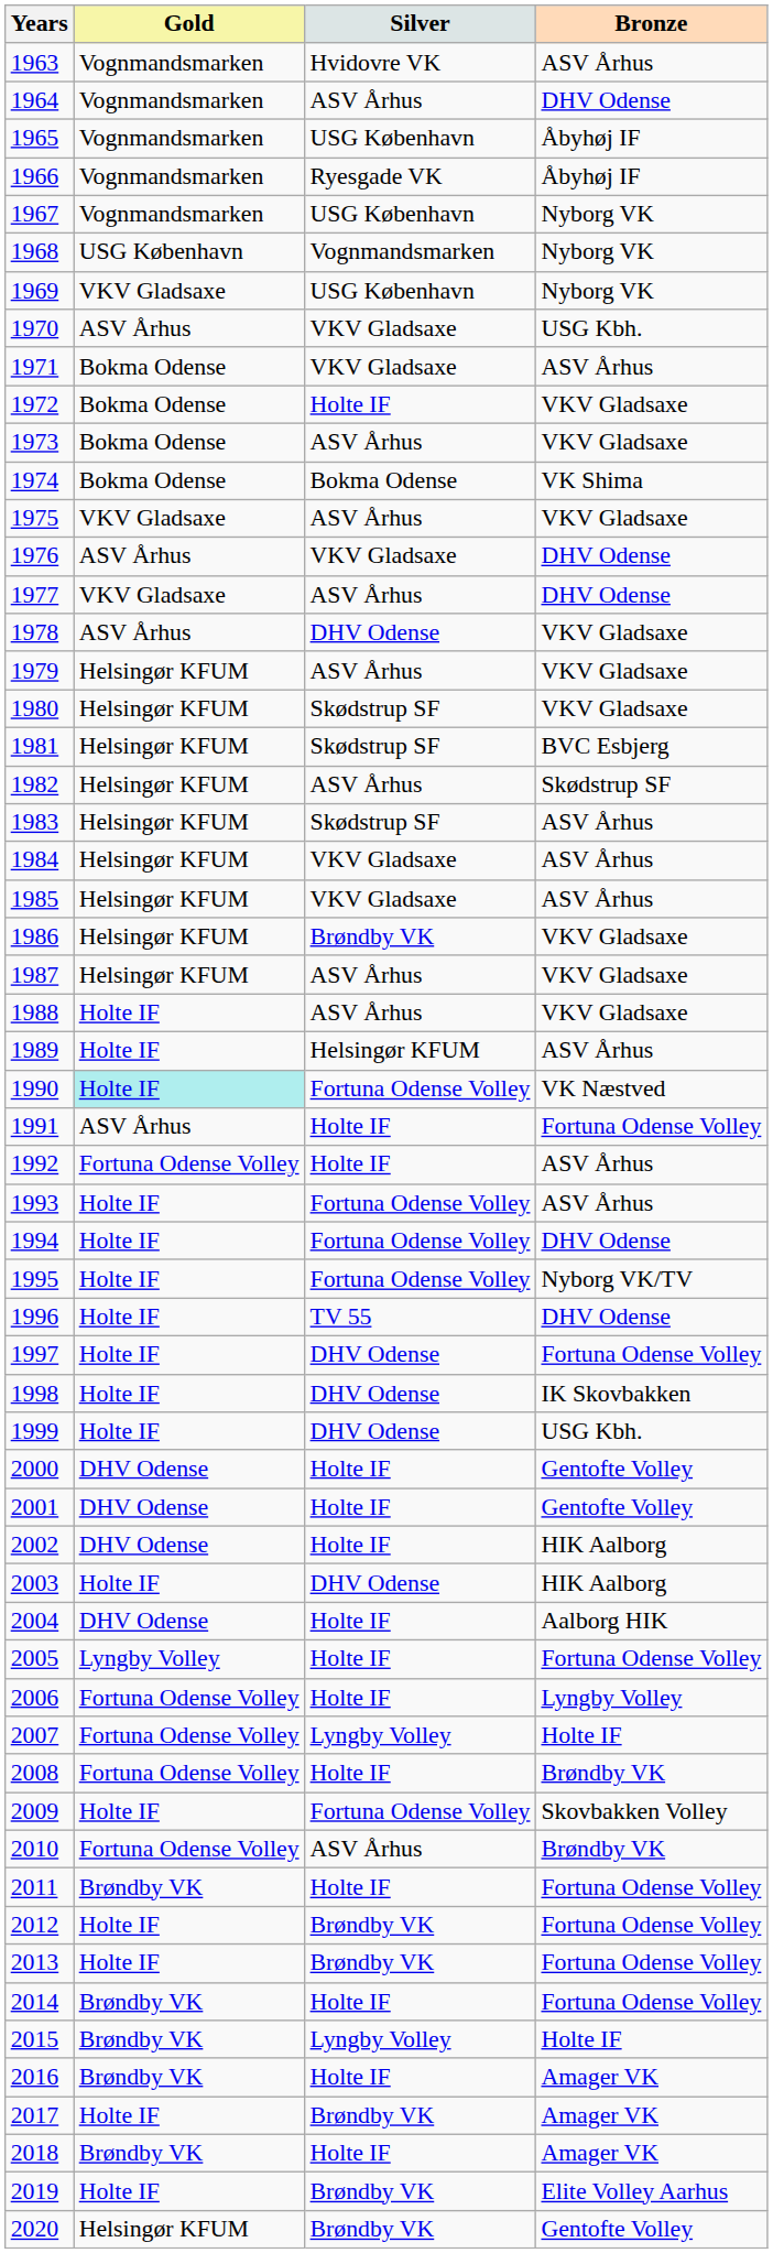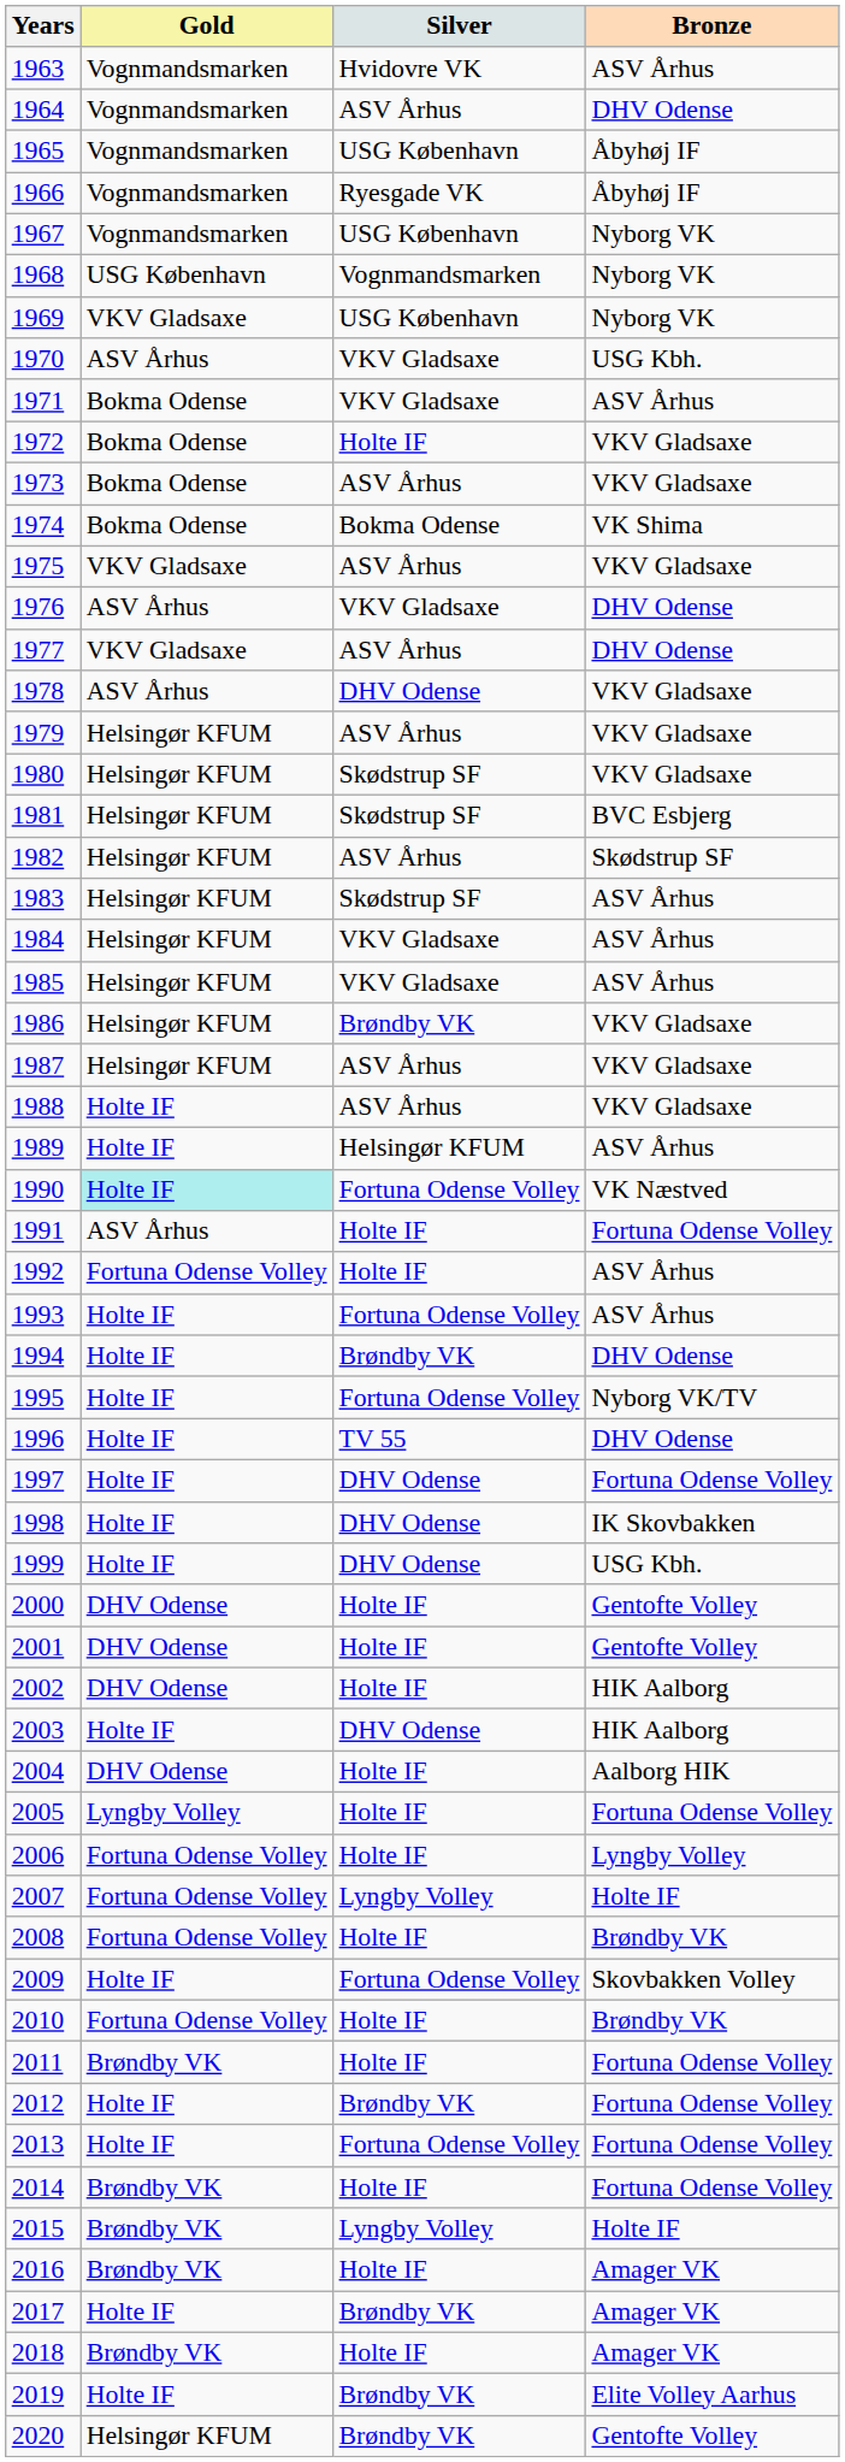 <table class="wikitable">
 <tr>
 <th>Years</th>
 <th scope="col" style="background-color: #F7F6A8;"> Gold</th>
 <th scope="col" style="background-color: #DCE5E5;"> Silver</th>
 <th scope="col" style="background-color: #FFDAB9;"> Bronze</th>
 </tr>
 <tr>
 <td><a href='#'>1963</a></td>
 <td>Vognmandsmarken</td>
 <td>Hvidovre VK</td>
 <td>ASV Århus</td>
 </tr>
 <tr>
 <td><a href='#'>1964</a></td>
 <td>Vognmandsmarken</td>
 <td>ASV Århus</td>
 <td><a href='#'>DHV Odense</a></td>
 </tr>
 <tr>
 <td><a href='#'>1965</a></td>
 <td>Vognmandsmarken</td>
 <td>USG København</td>
 <td>Åbyhøj IF</td>
 </tr>
 <tr>
 <td><a href='#'>1966</a></td>
 <td>Vognmandsmarken</td>
 <td>Ryesgade VK</td>
 <td>Åbyhøj IF</td>
 </tr>
 <tr>
 <td><a href='#'>1967</a></td>
 <td>Vognmandsmarken</td>
 <td>USG København</td>
 <td>Nyborg VK</td>
 </tr>
 <tr>
 <td><a href='#'>1968</a></td>
 <td>USG København</td>
 <td>Vognmandsmarken</td>
 <td>Nyborg VK</td>
 </tr>
 <tr>
 <td><a href='#'>1969</a></td>
 <td>VKV Gladsaxe</td>
 <td>USG København</td>
 <td>Nyborg VK</td>
 </tr>
 <tr>
 <td><a href='#'>1970</a></td>
 <td>ASV Århus</td>
 <td>VKV Gladsaxe</td>
 <td>USG Kbh.</td>
 </tr>
 <tr>
 <td><a href='#'>1971</a></td>
 <td>Bokma Odense</td>
 <td>VKV Gladsaxe</td>
 <td>ASV Århus</td>
 </tr>
 <tr>
 <td><a href='#'>1972</a></td>
 <td>Bokma Odense</td>
 <td><a href='#'>Holte IF</a></td>
 <td>VKV Gladsaxe</td>
 </tr>
 <tr>
 <td><a href='#'>1973</a></td>
 <td>Bokma Odense</td>
 <td>ASV Århus</td>
 <td>VKV Gladsaxe</td>
 </tr>
 <tr>
 <td><a href='#'>1974</a></td>
 <td>Bokma Odense</td>
 <td>Bokma Odense</td>
 <td>VK Shima</td>
 </tr>
 <tr>
 <td><a href='#'>1975</a></td>
 <td>VKV Gladsaxe</td>
 <td>ASV Århus</td>
 <td>VKV Gladsaxe</td>
 </tr>
 <tr>
 <td><a href='#'>1976</a></td>
 <td>ASV Århus</td>
 <td>VKV Gladsaxe</td>
 <td><a href='#'>DHV Odense</a></td>
 </tr>
 <tr>
 <td><a href='#'>1977</a></td>
 <td>VKV Gladsaxe</td>
 <td>ASV Århus</td>
 <td><a href='#'>DHV Odense</a></td>
 </tr>
 <tr>
 <td><a href='#'>1978</a></td>
 <td>ASV Århus</td>
 <td><a href='#'>DHV Odense</a></td>
 <td>VKV Gladsaxe</td>
 </tr>
 <tr>
 <td><a href='#'>1979</a></td>
 <td>Helsingør KFUM</td>
 <td>ASV Århus</td>
 <td>VKV Gladsaxe</td>
 </tr>
 <tr>
 <td><a href='#'>1980</a></td>
 <td>Helsingør KFUM</td>
 <td>Skødstrup SF</td>
 <td>VKV  Gladsaxe</td>
 </tr>
 <tr>
 <td><a href='#'>1981</a></td>
 <td>Helsingør KFUM</td>
 <td>Skødstrup SF</td>
 <td>BVC Esbjerg</td>
 </tr>
 <tr>
 <td><a href='#'>1982</a></td>
 <td>Helsingør KFUM</td>
 <td>ASV Århus</td>
 <td>Skødstrup SF</td>
 </tr>
 <tr>
 <td><a href='#'>1983</a></td>
 <td>Helsingør KFUM</td>
 <td>Skødstrup SF</td>
 <td>ASV Århus</td>
 </tr>
 <tr>
 <td><a href='#'>1984</a></td>
 <td>Helsingør KFUM</td>
 <td>VKV Gladsaxe</td>
 <td>ASV Århus</td>
 </tr>
 <tr>
 <td><a href='#'>1985</a></td>
 <td>Helsingør KFUM</td>
 <td>VKV Gladsaxe</td>
 <td>ASV Århus</td>
 </tr>
 <tr>
 <td><a href='#'>1986</a></td>
 <td>Helsingør KFUM</td>
 <td><a href='#'>Brøndby VK</a></td>
 <td>VKV Gladsaxe</td>
 </tr>
 <tr>
 <td><a href='#'>1987</a></td>
 <td>Helsingør KFUM</td>
 <td>ASV Århus</td>
 <td>VKV Gladsaxe</td>
 </tr>
 <tr>
 <td><a href='#'>1988</a></td>
 <td><a href='#'>Holte IF</a></td>
 <td>ASV Århus</td>
 <td>VKV Gladsaxe</td>
 </tr>
 <tr>
 <td><a href='#'>1989</a></td>
 <td><a href='#'>Holte IF</a></td>
 <td>Helsingør KFUM</td>
 <td>ASV Århus</td>
 </tr>
 <tr>
 <td><a href='#'>1990</a></td>
 <td style="background: paleturquoise;"><a href='#'>Holte IF</a></td>
 <td><a href='#'>Fortuna Odense Volley</a></td>
 <td>VK Næstved</td>
 </tr>
 <tr>
 <td><a href='#'>1991</a></td>
 <td>ASV Århus</td>
 <td><a href='#'>Holte IF</a></td>
 <td><a href='#'>Fortuna Odense Volley</a></td>
 </tr>
 <tr>
 <td><a href='#'>1992</a></td>
 <td><a href='#'>Fortuna Odense Volley</a></td>
 <td><a href='#'>Holte IF</a></td>
 <td>ASV Århus</td>
 </tr>
 <tr>
 <td><a href='#'>1993</a></td>
 <td><a href='#'>Holte IF</a></td>
 <td><a href='#'>Fortuna Odense Volley</a></td>
 <td>ASV Århus</td>
 </tr>
 <tr>
 <td><a href='#'>1994</a></td>
 <td><a href='#'>Holte IF</a></td>
-<td><a href='#'>Fortuna Odense Volley</a></td>
+<td><a href='#'>Brøndby VK</a></td>
 <td><a href='#'>DHV Odense</a></td>
 </tr>
 <tr>
 <td><a href='#'>1995</a></td>
 <td><a href='#'>Holte IF</a></td>
 <td><a href='#'>Fortuna Odense Volley</a></td>
 <td>Nyborg VK/TV</td>
 </tr>
 <tr>
 <td><a href='#'>1996</a></td>
 <td><a href='#'>Holte IF</a></td>
 <td><a href='#'>TV 55</a></td>
 <td><a href='#'>DHV Odense</a></td>
 </tr>
 <tr>
 <td><a href='#'>1997</a></td>
 <td><a href='#'>Holte IF</a></td>
 <td><a href='#'>DHV Odense</a></td>
 <td><a href='#'>Fortuna Odense Volley</a></td>
 </tr>
 <tr>
 <td><a href='#'>1998</a></td>
 <td><a href='#'>Holte IF</a></td>
 <td><a href='#'>DHV Odense</a></td>
 <td>IK Skovbakken</td>
 </tr>
 <tr>
 <td><a href='#'>1999</a></td>
 <td><a href='#'>Holte IF</a></td>
 <td><a href='#'>DHV Odense</a></td>
 <td>USG Kbh.</td>
 </tr>
 <tr>
 <td><a href='#'>2000</a></td>
 <td><a href='#'>DHV Odense</a></td>
 <td><a href='#'>Holte IF</a></td>
 <td><a href='#'>Gentofte Volley</a></td>
 </tr>
 <tr>
 <td><a href='#'>2001</a></td>
 <td><a href='#'>DHV Odense</a></td>
 <td><a href='#'>Holte IF</a></td>
 <td><a href='#'>Gentofte Volley</a></td>
 </tr>
 <tr>
 <td><a href='#'>2002</a></td>
 <td><a href='#'>DHV Odense</a></td>
 <td><a href='#'>Holte IF</a></td>
 <td>HIK Aalborg</td>
 </tr>
 <tr>
 <td><a href='#'>2003</a></td>
 <td><a href='#'>Holte IF</a></td>
 <td><a href='#'>DHV Odense</a></td>
 <td>HIK Aalborg</td>
 </tr>
 <tr>
 <td><a href='#'>2004</a></td>
 <td><a href='#'>DHV Odense</a></td>
 <td><a href='#'>Holte IF</a></td>
 <td>Aalborg HIK</td>
 </tr>
 <tr>
 <td><a href='#'>2005</a></td>
 <td><a href='#'>Lyngby Volley</a></td>
 <td><a href='#'>Holte IF</a></td>
 <td><a href='#'>Fortuna Odense Volley</a></td>
 </tr>
 <tr>
 <td><a href='#'>2006</a></td>
 <td><a href='#'>Fortuna Odense Volley</a></td>
 <td><a href='#'>Holte IF</a></td>
 <td><a href='#'>Lyngby Volley</a></td>
 </tr>
 <tr>
 <td><a href='#'>2007</a></td>
 <td><a href='#'>Fortuna Odense Volley</a></td>
 <td><a href='#'>Lyngby Volley</a></td>
 <td><a href='#'>Holte IF</a></td>
 </tr>
 <tr>
 <td><a href='#'>2008</a></td>
 <td><a href='#'>Fortuna Odense Volley</a></td>
 <td><a href='#'>Holte IF</a></td>
 <td><a href='#'>Brøndby VK</a></td>
 </tr>
 <tr>
 <td><a href='#'>2009</a></td>
 <td><a href='#'>Holte IF</a></td>
 <td><a href='#'>Fortuna Odense Volley</a></td>
 <td>Skovbakken Volley</td>
 </tr>
 <tr>
 <td><a href='#'>2010</a></td>
 <td><a href='#'>Fortuna Odense Volley</a></td>
-<td>ASV Århus</td>
+<td><a href='#'>Holte IF</a></td>
 <td><a href='#'>Brøndby VK</a></td>
 </tr>
 <tr>
 <td><a href='#'>2011</a></td>
 <td><a href='#'>Brøndby VK</a></td>
 <td><a href='#'>Holte IF</a></td>
 <td><a href='#'>Fortuna Odense Volley</a></td>
 </tr>
 <tr>
 <td><a href='#'>2012</a></td>
 <td><a href='#'>Holte IF</a></td>
 <td><a href='#'>Brøndby VK</a></td>
 <td><a href='#'>Fortuna Odense Volley</a></td>
 </tr>
 <tr>
 <td><a href='#'>2013</a></td>
 <td><a href='#'>Holte IF</a></td>
-<td><a href='#'>Brøndby VK</a></td>
+<td><a href='#'>Fortuna Odense Volley</a></td>
 <td><a href='#'>Fortuna Odense Volley</a></td>
 </tr>
 <tr>
 <td><a href='#'>2014</a></td>
 <td><a href='#'>Brøndby VK</a></td>
 <td><a href='#'>Holte IF</a></td>
 <td><a href='#'>Fortuna Odense Volley</a></td>
 </tr>
 <tr>
 <td><a href='#'>2015</a></td>
 <td><a href='#'>Brøndby VK</a></td>
 <td><a href='#'>Lyngby Volley</a></td>
 <td><a href='#'>Holte IF</a></td>
 </tr>
 <tr>
 <td><a href='#'>2016</a></td>
 <td><a href='#'>Brøndby VK</a></td>
 <td><a href='#'>Holte IF</a></td>
 <td><a href='#'>Amager VK</a></td>
 </tr>
 <tr>
 <td><a href='#'>2017</a></td>
 <td><a href='#'>Holte IF</a></td>
 <td><a href='#'>Brøndby VK</a></td>
 <td><a href='#'>Amager VK</a></td>
 </tr>
 <tr>
 <td><a href='#'>2018</a></td>
 <td><a href='#'>Brøndby VK</a></td>
 <td><a href='#'>Holte IF</a></td>
 <td><a href='#'>Amager VK</a></td>
 </tr>
 <tr>
 <td><a href='#'>2019</a></td>
 <td><a href='#'>Holte IF</a></td>
 <td><a href='#'>Brøndby VK</a></td>
 <td><a href='#'>Elite Volley Aarhus</a></td>
 </tr>
 <tr>
 <td><a href='#'>2020</a></td>
 <td>Helsingør KFUM</td>
 <td><a href='#'>Brøndby VK</a></td>
 <td><a href='#'>Gentofte Volley</a></td>
 </tr>
 </table>
